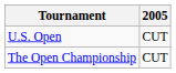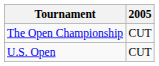 <table class="wikitable" style="font-size:95%;text-align:center;">
 <tr>
 <th>Tournament</th>
 <th>2005</th>
 </tr>
 <tr>
+<td align=left><a href='#'>The Open Championship</a></td>
+<td>CUT</td>
+</tr>
+<tr>
 <td align=left><a href='#'>U.S. Open</a></td>
 <td>CUT</td>
 </tr>
-<tr>
-<td align=left><a href='#'>The Open Championship</a></td>
-<td>CUT</td>
-</tr>
 </table>
